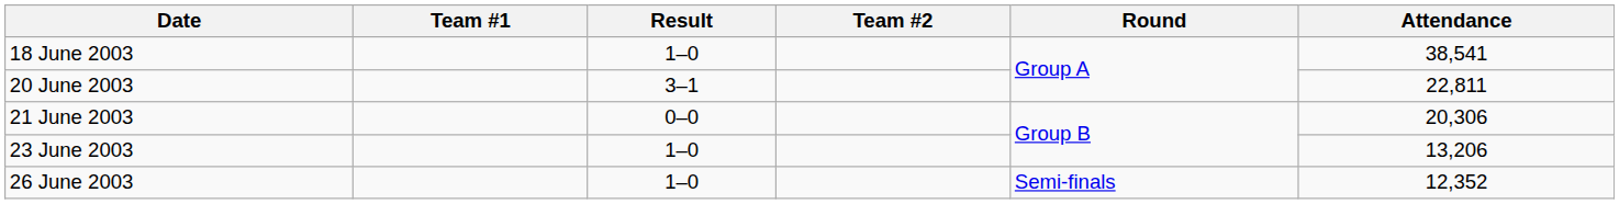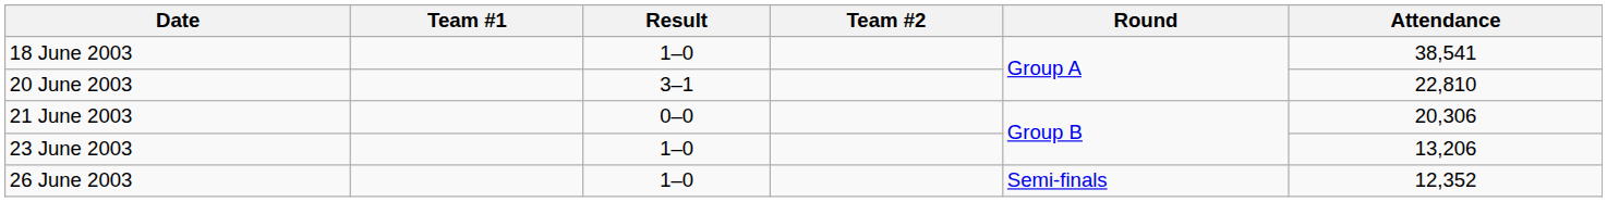 <table class="wikitable" style="text-align: left;" width="100%">
 <tr>
 <th>Date</th>
 <th>Team #1</th>
 <th>Result</th>
 <th>Team #2</th>
 <th>Round</th>
 <th>Attendance</th>
 </tr>
 <tr>
 <td>18 June 2003</td>
 <td></td>
 <td style="text-align:center;">1–0</td>
 <td></td>
 <td rowspan="2"><a href='#'>Group A</a></td>
 <td style="text-align:center;">38,541</td>
 </tr>
 <tr>
 <td>20 June 2003</td>
 <td></td>
 <td style="text-align:center;">3–1</td>
 <td></td>
-<td style="text-align:center;">22,811</td>
+<td style="text-align:center;">22,810</td>
 </tr>
 <tr>
 <td>21 June 2003</td>
 <td></td>
 <td style="text-align:center;">0–0</td>
 <td></td>
 <td rowspan="2"><a href='#'>Group B</a></td>
 <td style="text-align:center;">20,306</td>
 </tr>
 <tr>
 <td>23 June 2003</td>
 <td></td>
 <td style="text-align:center;">1–0</td>
 <td></td>
 <td style="text-align:center;">13,206</td>
 </tr>
 <tr>
 <td>26 June 2003</td>
 <td></td>
 <td style="text-align:center;">1–0</td>
 <td></td>
 <td><a href='#'>Semi-finals</a></td>
 <td style="text-align:center;">12,352</td>
 </tr>
 </table>
